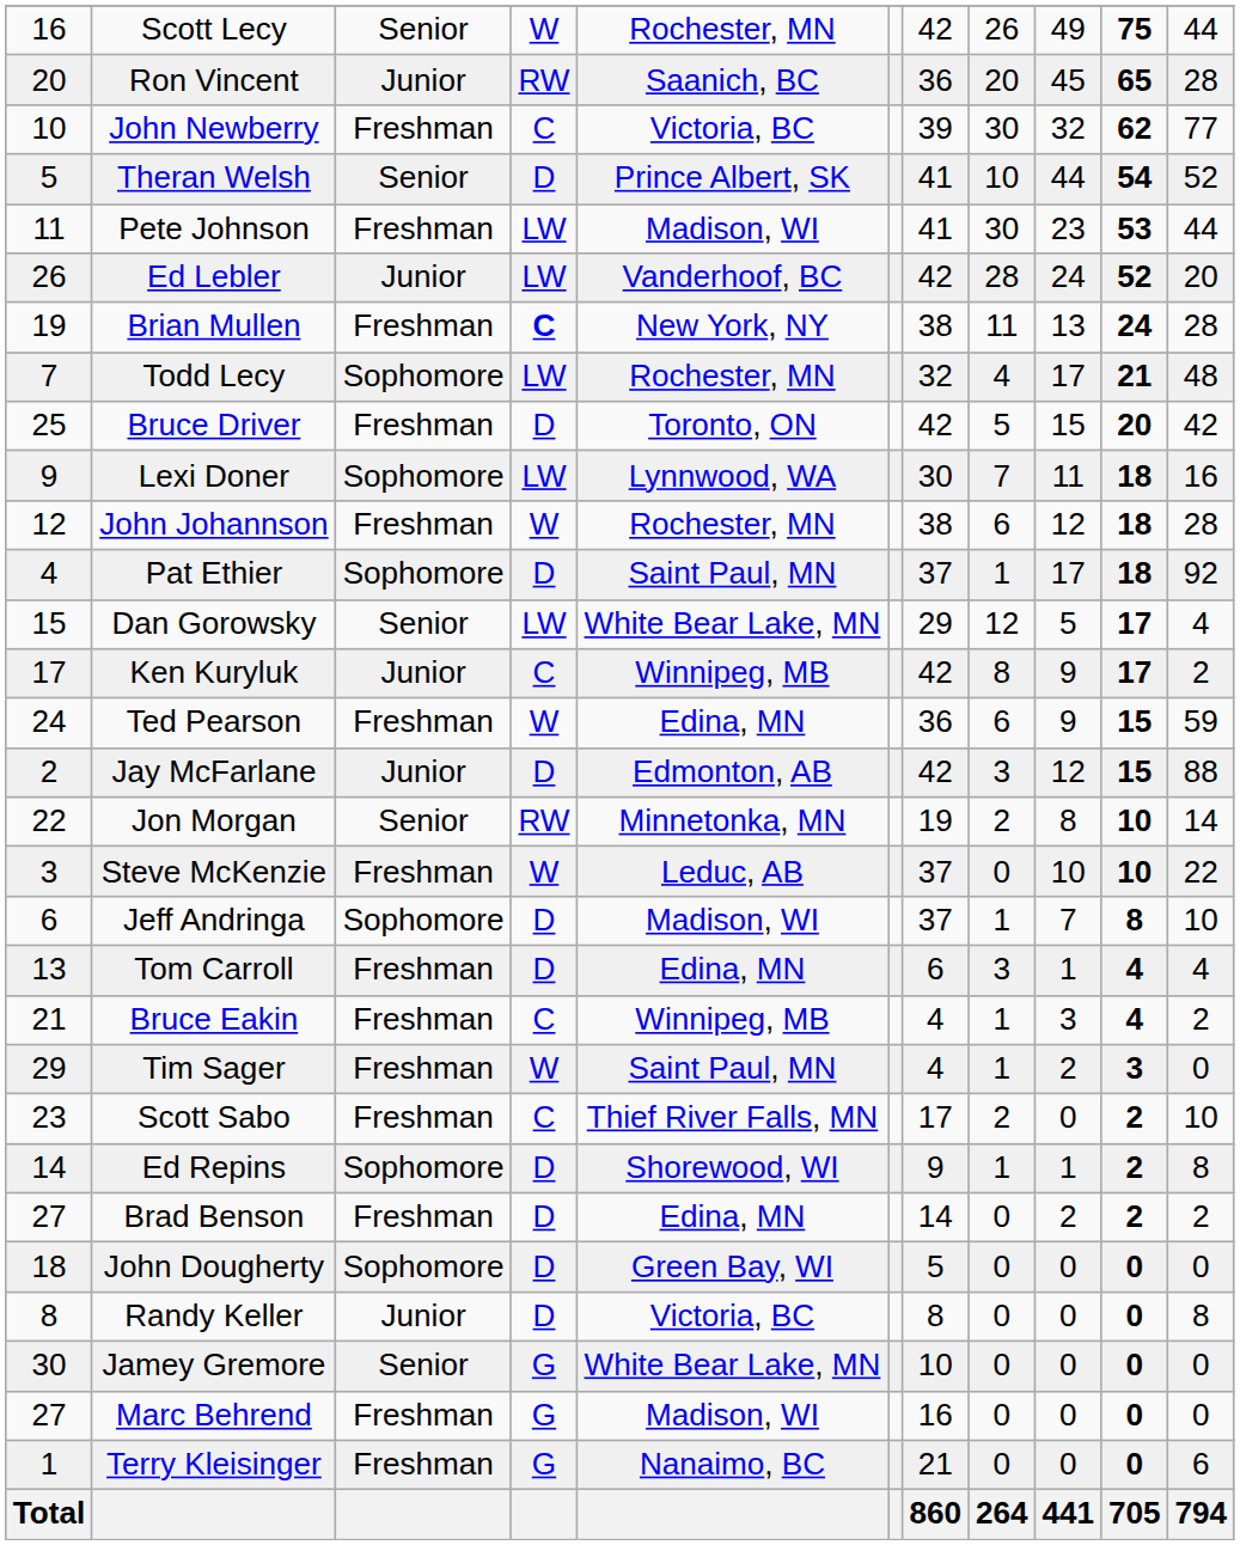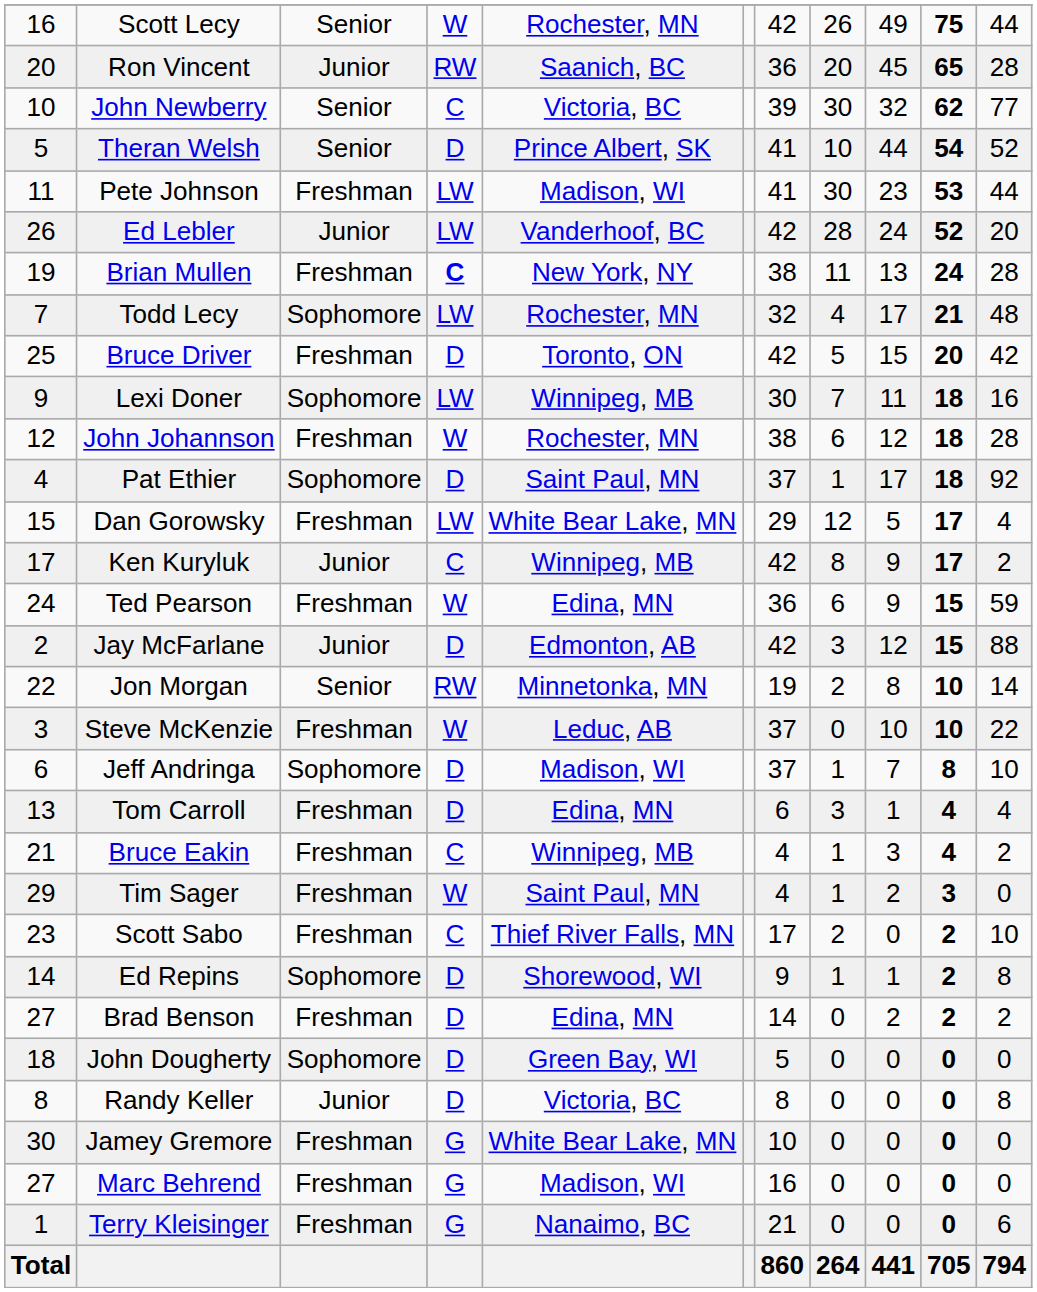 <table class="wikitable sortable">
 <tr align="center">
 </tr>
 <tr align="center" bgcolor="">
 <td>16</td>
 <td>Scott Lecy</td>
 <td>Senior</td>
 <td><a href='#'>W</a></td>
 <td><a href='#'>Rochester</a>, <a href='#'>MN</a></td>
 <td></td>
 <td>42</td>
 <td>26</td>
 <td>49</td>
 <td><strong>75</strong></td>
 <td>44</td>
 </tr>
 <tr align="center" bgcolor="#f0f0f0">
 <td>20</td>
 <td>Ron Vincent</td>
 <td>Junior</td>
 <td><a href='#'>RW</a></td>
 <td><a href='#'>Saanich</a>, <a href='#'>BC</a></td>
 <td></td>
 <td>36</td>
 <td>20</td>
 <td>45</td>
 <td><strong>65</strong></td>
 <td>28</td>
 </tr>
 <tr align="center" bgcolor="">
 <td>10</td>
 <td><a href='#'>John Newberry</a></td>
-<td>Freshman</td>
+<td>Senior</td>
 <td><a href='#'>C</a></td>
 <td><a href='#'>Victoria</a>, <a href='#'>BC</a></td>
 <td></td>
 <td>39</td>
 <td>30</td>
 <td>32</td>
 <td><strong>62</strong></td>
 <td>77</td>
 </tr>
 <tr align="center" bgcolor="#f0f0f0">
 <td>5</td>
 <td><a href='#'>Theran Welsh</a></td>
 <td>Senior</td>
 <td><a href='#'>D</a></td>
 <td><a href='#'>Prince Albert</a>, <a href='#'>SK</a></td>
 <td></td>
 <td>41</td>
 <td>10</td>
 <td>44</td>
 <td><strong>54</strong></td>
 <td>52</td>
 </tr>
 <tr align="center" bgcolor="">
 <td>11</td>
 <td>Pete Johnson</td>
 <td>Freshman</td>
 <td><a href='#'>LW</a></td>
 <td><a href='#'>Madison</a>, <a href='#'>WI</a></td>
 <td></td>
 <td>41</td>
 <td>30</td>
 <td>23</td>
 <td><strong>53</strong></td>
 <td>44</td>
 </tr>
 <tr align="center" bgcolor="#f0f0f0">
 <td>26</td>
 <td><a href='#'>Ed Lebler</a></td>
 <td>Junior</td>
 <td><a href='#'>LW</a></td>
 <td><a href='#'>Vanderhoof</a>, <a href='#'>BC</a></td>
 <td></td>
 <td>42</td>
 <td>28</td>
 <td>24</td>
 <td><strong>52</strong></td>
 <td>20</td>
 </tr>
 <tr align="center" bgcolor="">
 <td>19</td>
 <td><a href='#'>Brian Mullen</a></td>
 <td>Freshman</td>
 <td><strong><a href='#'>C</a></strong></td>
 <td><a href='#'>New York</a>, <a href='#'>NY</a></td>
 <td></td>
 <td>38</td>
 <td>11</td>
 <td>13</td>
 <td><strong>24</strong></td>
 <td>28</td>
 </tr>
 <tr align="center" bgcolor="#f0f0f0">
 <td>7</td>
 <td>Todd Lecy</td>
 <td>Sophomore</td>
 <td><a href='#'>LW</a></td>
 <td><a href='#'>Rochester</a>, <a href='#'>MN</a></td>
 <td></td>
 <td>32</td>
 <td>4</td>
 <td>17</td>
 <td><strong>21</strong></td>
 <td>48</td>
 </tr>
 <tr align="center" bgcolor="">
 <td>25</td>
 <td><a href='#'>Bruce Driver</a></td>
 <td>Freshman</td>
 <td><a href='#'>D</a></td>
 <td><a href='#'>Toronto</a>, <a href='#'>ON</a></td>
 <td></td>
 <td>42</td>
 <td>5</td>
 <td>15</td>
 <td><strong>20</strong></td>
 <td>42</td>
 </tr>
 <tr align="center" bgcolor="#f0f0f0">
 <td>9</td>
 <td>Lexi Doner</td>
 <td>Sophomore</td>
 <td><a href='#'>LW</a></td>
-<td><a href='#'>Lynnwood</a>, <a href='#'>WA</a></td>
+<td><a href='#'>Winnipeg</a>, <a href='#'>MB</a></td>
 <td></td>
 <td>30</td>
 <td>7</td>
 <td>11</td>
 <td><strong>18</strong></td>
 <td>16</td>
 </tr>
 <tr align="center" bgcolor="">
 <td>12</td>
 <td><a href='#'>John Johannson</a></td>
 <td>Freshman</td>
 <td><a href='#'>W</a></td>
 <td><a href='#'>Rochester</a>, <a href='#'>MN</a></td>
 <td></td>
 <td>38</td>
 <td>6</td>
 <td>12</td>
 <td><strong>18</strong></td>
 <td>28</td>
 </tr>
 <tr align="center" bgcolor="#f0f0f0">
 <td>4</td>
 <td>Pat Ethier</td>
 <td>Sophomore</td>
 <td><a href='#'>D</a></td>
 <td><a href='#'>Saint Paul</a>, <a href='#'>MN</a></td>
 <td></td>
 <td>37</td>
 <td>1</td>
 <td>17</td>
 <td><strong>18</strong></td>
 <td>92</td>
 </tr>
 <tr align="center" bgcolor="">
 <td>15</td>
 <td>Dan Gorowsky</td>
-<td>Senior</td>
+<td>Freshman</td>
 <td><a href='#'>LW</a></td>
 <td><a href='#'>White Bear Lake</a>, <a href='#'>MN</a></td>
 <td></td>
 <td>29</td>
 <td>12</td>
 <td>5</td>
 <td><strong>17</strong></td>
 <td>4</td>
 </tr>
 <tr align="center" bgcolor="#f0f0f0">
 <td>17</td>
 <td>Ken Kuryluk</td>
 <td>Junior</td>
 <td><a href='#'>C</a></td>
 <td><a href='#'>Winnipeg</a>, <a href='#'>MB</a></td>
 <td></td>
 <td>42</td>
 <td>8</td>
 <td>9</td>
 <td><strong>17</strong></td>
 <td>2</td>
 </tr>
 <tr align="center" bgcolor="">
 <td>24</td>
 <td>Ted Pearson</td>
 <td>Freshman</td>
 <td><a href='#'>W</a></td>
 <td><a href='#'>Edina</a>, <a href='#'>MN</a></td>
 <td></td>
 <td>36</td>
 <td>6</td>
 <td>9</td>
 <td><strong>15</strong></td>
 <td>59</td>
 </tr>
 <tr align="center" bgcolor="#f0f0f0">
 <td>2</td>
 <td>Jay McFarlane</td>
 <td>Junior</td>
 <td><a href='#'>D</a></td>
 <td><a href='#'>Edmonton</a>, <a href='#'>AB</a></td>
 <td></td>
 <td>42</td>
 <td>3</td>
 <td>12</td>
 <td><strong>15</strong></td>
 <td>88</td>
 </tr>
 <tr align="center" bgcolor="">
 <td>22</td>
 <td>Jon Morgan</td>
 <td>Senior</td>
 <td><a href='#'>RW</a></td>
 <td><a href='#'>Minnetonka</a>, <a href='#'>MN</a></td>
 <td></td>
 <td>19</td>
 <td>2</td>
 <td>8</td>
 <td><strong>10</strong></td>
 <td>14</td>
 </tr>
 <tr align="center" bgcolor="#f0f0f0">
 <td>3</td>
 <td>Steve McKenzie</td>
 <td>Freshman</td>
 <td><a href='#'>W</a></td>
 <td><a href='#'>Leduc</a>, <a href='#'>AB</a></td>
 <td></td>
 <td>37</td>
 <td>0</td>
 <td>10</td>
 <td><strong>10</strong></td>
 <td>22</td>
 </tr>
 <tr align="center" bgcolor="">
 <td>6</td>
 <td>Jeff Andringa</td>
 <td>Sophomore</td>
 <td><a href='#'>D</a></td>
 <td><a href='#'>Madison</a>, <a href='#'>WI</a></td>
 <td></td>
 <td>37</td>
 <td>1</td>
 <td>7</td>
 <td><strong>8</strong></td>
 <td>10</td>
 </tr>
 <tr align="center" bgcolor="#f0f0f0">
 <td>13</td>
 <td>Tom Carroll</td>
 <td>Freshman</td>
 <td><a href='#'>D</a></td>
 <td><a href='#'>Edina</a>, <a href='#'>MN</a></td>
 <td></td>
 <td>6</td>
 <td>3</td>
 <td>1</td>
 <td><strong>4</strong></td>
 <td>4</td>
 </tr>
 <tr align="center" bgcolor="">
 <td>21</td>
 <td><a href='#'>Bruce Eakin</a></td>
 <td>Freshman</td>
 <td><a href='#'>C</a></td>
 <td><a href='#'>Winnipeg</a>, <a href='#'>MB</a></td>
 <td></td>
 <td>4</td>
 <td>1</td>
 <td>3</td>
 <td><strong>4</strong></td>
 <td>2</td>
 </tr>
 <tr align="center" bgcolor="#f0f0f0">
 <td>29</td>
 <td>Tim Sager</td>
 <td>Freshman</td>
 <td><a href='#'>W</a></td>
 <td><a href='#'>Saint Paul</a>, <a href='#'>MN</a></td>
 <td></td>
 <td>4</td>
 <td>1</td>
 <td>2</td>
 <td><strong>3</strong></td>
 <td>0</td>
 </tr>
 <tr align="center" bgcolor="">
 <td>23</td>
 <td>Scott Sabo</td>
 <td>Freshman</td>
 <td><a href='#'>C</a></td>
 <td><a href='#'>Thief River Falls</a>, <a href='#'>MN</a></td>
 <td></td>
 <td>17</td>
 <td>2</td>
 <td>0</td>
 <td><strong>2</strong></td>
 <td>10</td>
 </tr>
 <tr align="center" bgcolor="#f0f0f0">
 <td>14</td>
 <td>Ed Repins</td>
 <td>Sophomore</td>
 <td><a href='#'>D</a></td>
 <td><a href='#'>Shorewood</a>, <a href='#'>WI</a></td>
 <td></td>
 <td>9</td>
 <td>1</td>
 <td>1</td>
 <td><strong>2</strong></td>
 <td>8</td>
 </tr>
 <tr align="center" bgcolor="">
 <td>27</td>
 <td>Brad Benson</td>
 <td>Freshman</td>
 <td><a href='#'>D</a></td>
 <td><a href='#'>Edina</a>, <a href='#'>MN</a></td>
 <td></td>
 <td>14</td>
 <td>0</td>
 <td>2</td>
 <td><strong>2</strong></td>
 <td>2</td>
 </tr>
 <tr align="center" bgcolor="#f0f0f0">
 <td>18</td>
 <td>John Dougherty</td>
 <td>Sophomore</td>
 <td><a href='#'>D</a></td>
 <td><a href='#'>Green Bay</a>, <a href='#'>WI</a></td>
 <td></td>
 <td>5</td>
 <td>0</td>
 <td>0</td>
 <td><strong>0</strong></td>
 <td>0</td>
 </tr>
 <tr align="center" bgcolor="">
 <td>8</td>
 <td>Randy Keller</td>
 <td>Junior</td>
 <td><a href='#'>D</a></td>
 <td><a href='#'>Victoria</a>, <a href='#'>BC</a></td>
 <td></td>
 <td>8</td>
 <td>0</td>
 <td>0</td>
 <td><strong>0</strong></td>
 <td>8</td>
 </tr>
 <tr align="center" bgcolor="#f0f0f0">
 <td>30</td>
 <td>Jamey Gremore</td>
-<td>Senior</td>
+<td>Freshman</td>
 <td><a href='#'>G</a></td>
 <td><a href='#'>White Bear Lake</a>, <a href='#'>MN</a></td>
 <td></td>
 <td>10</td>
 <td>0</td>
 <td>0</td>
 <td><strong>0</strong></td>
 <td>0</td>
 </tr>
 <tr align="center" bgcolor="">
 <td>27</td>
 <td><a href='#'>Marc Behrend</a></td>
 <td>Freshman</td>
 <td><a href='#'>G</a></td>
 <td><a href='#'>Madison</a>, <a href='#'>WI</a></td>
 <td></td>
 <td>16</td>
 <td>0</td>
 <td>0</td>
 <td><strong>0</strong></td>
 <td>0</td>
 </tr>
 <tr align="center" bgcolor="#f0f0f0">
 <td>1</td>
 <td><a href='#'>Terry Kleisinger</a></td>
 <td>Freshman</td>
 <td><a href='#'>G</a></td>
 <td><a href='#'>Nanaimo</a>, <a href='#'>BC</a></td>
 <td></td>
 <td>21</td>
 <td>0</td>
 <td>0</td>
 <td><strong>0</strong></td>
 <td>6</td>
 </tr>
 <tr>
 <th>Total</th>
 <th></th>
 <th></th>
 <th></th>
 <th></th>
 <th></th>
 <th>860</th>
 <th>264</th>
 <th>441</th>
 <th>705</th>
 <th>794</th>
 </tr>
 </table>
